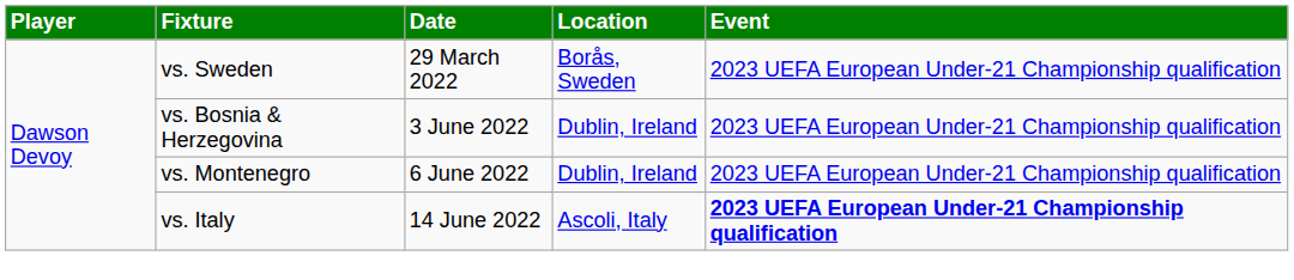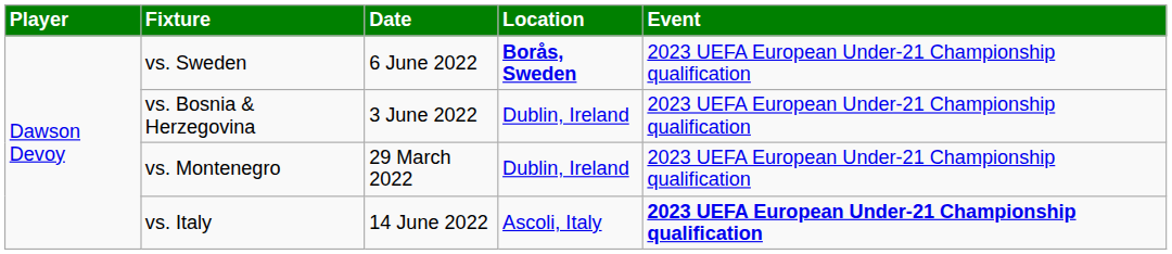 <table class="wikitable" style="width:75%;">
 <tr>
 <th style="background:green; color:white; text-align:left;">Player</th>
 <th style="background:green; color:white; text-align:left;">Fixture</th>
 <th style="background:green; color:white; text-align:left;">Date</th>
 <th style="background:green; color:white; text-align:left;">Location</th>
 <th style="background:green; color:white; text-align:left;">Event</th>
 </tr>
 <tr>
 <td rowspan="4"><a href='#'>Dawson Devoy</a></td>
 <td>vs.  Sweden</td>
-<td>29 March 2022</td>
-<td><a href='#'>Borås, Sweden</a></td>
+<td>6 June 2022</td>
+<td><strong><a href='#'>Borås, Sweden</a></strong></td>
 <td><a href='#'>2023 UEFA European Under-21 Championship qualification</a></td>
 </tr>
 <tr>
 <td>vs.  Bosnia & Herzegovina</td>
 <td>3 June 2022</td>
 <td><a href='#'>Dublin, Ireland</a></td>
 <td><a href='#'>2023 UEFA European Under-21 Championship qualification</a></td>
 </tr>
 <tr>
 <td>vs.  Montenegro</td>
-<td>6 June 2022</td>
+<td>29 March 2022</td>
 <td><a href='#'>Dublin, Ireland</a></td>
 <td><a href='#'>2023 UEFA European Under-21 Championship qualification</a></td>
 </tr>
 <tr>
 <td>vs.  Italy</td>
 <td>14 June 2022</td>
 <td><a href='#'>Ascoli, Italy</a></td>
 <td><strong><a href='#'>2023 UEFA European Under-21 Championship qualification</a></strong></td>
 </tr>
 </table>
